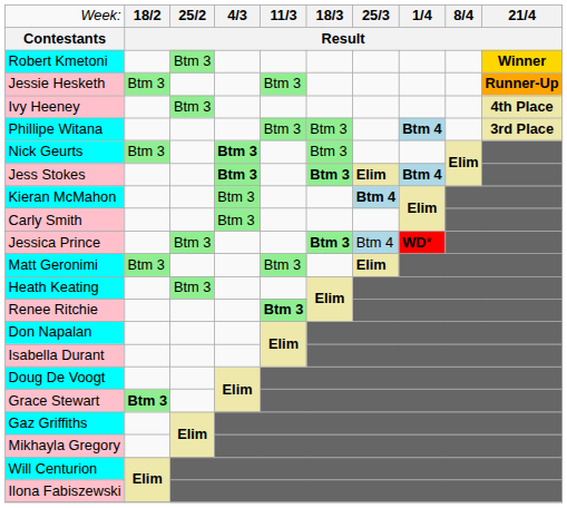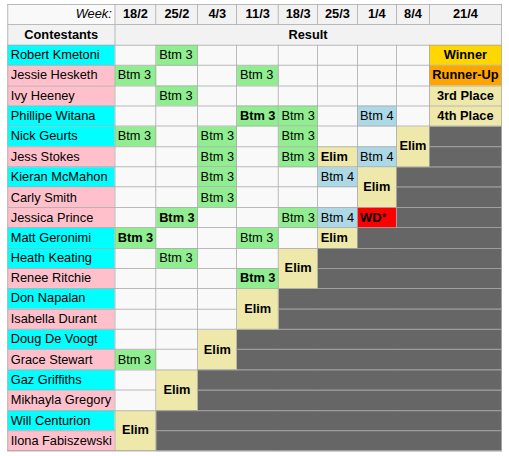 <table class="wikitable" style="margin:1em auto;">
 <tr>
 <td align="right"><em>Week:</em></td>
 <th>18/2</th>
 <th>25/2</th>
 <th>4/3</th>
 <th>11/3</th>
 <th>18/3</th>
 <th>25/3</th>
 <th>1/4</th>
 <th>8/4</th>
 <th>21/4</th>
 </tr>
 <tr>
 <th>Contestants</th>
 <th colspan="9" align="center">Result</th>
 </tr>
 <tr>
 <td bgcolor="cyan">Robert Kmetoni</td>
 <td></td>
 <td bgcolor="lightgreen">Btm 3</td>
 <td></td>
 <td></td>
 <td></td>
 <td></td>
 <td></td>
 <td></td>
 <td rowspan="1" bgcolor="gold" align="center"><strong>Winner</strong></td>
 </tr>
 <tr>
 <td bgcolor="pink">Jessie Hesketh</td>
 <td bgcolor="lightgreen">Btm 3</td>
 <td></td>
 <td></td>
 <td bgcolor="lightgreen">Btm 3</td>
 <td></td>
 <td></td>
 <td></td>
 <td></td>
 <td rowspan="1" bgcolor="orange" align="center"><strong>Runner-Up</strong></td>
 </tr>
 <tr>
 <td bgcolor="pink">Ivy Heeney</td>
 <td></td>
 <td bgcolor="lightgreen">Btm 3</td>
 <td></td>
 <td></td>
 <td></td>
 <td></td>
 <td></td>
 <td></td>
-<td rowspan="1" bgcolor="palegoldenrod" align="center"><strong>4th Place</strong></td>
+<td rowspan="1" bgcolor="palegoldenrod" align="center"><strong>3rd Place</strong></td>
 </tr>
 <tr>
 <td bgcolor="cyan">Phillipe Witana</td>
 <td></td>
 <td></td>
 <td></td>
-<td bgcolor="lightgreen">Btm 3</td>
+<td bgcolor="lightgreen"><strong>Btm 3</strong></td>
 <td bgcolor="lightgreen">Btm 3</td>
 <td></td>
-<td bgcolor="lightblue"><strong>Btm 4</strong></td>
+<td bgcolor="lightblue">Btm 4</td>
 <td></td>
-<td rowspan="1" bgcolor="palegoldenrod" align="center"><strong>3rd Place</strong></td>
+<td rowspan="1" bgcolor="palegoldenrod" align="center"><strong>4th Place</strong></td>
 </tr>
 <tr>
 <td bgcolor="cyan">Nick Geurts</td>
 <td bgcolor="lightgreen">Btm 3</td>
 <td></td>
-<td bgcolor="lightgreen"><strong>Btm 3</strong></td>
+<td bgcolor="lightgreen">Btm 3</td>
 <td></td>
 <td bgcolor="lightgreen">Btm 3</td>
 <td></td>
 <td></td>
 <td rowspan="2" bgcolor="palegoldenrod" align="center"><strong>Elim</strong></td>
 <td colspan="2" bgcolor="666666"></td>
 </tr>
 <tr>
 <td bgcolor="pink">Jess Stokes</td>
 <td></td>
 <td></td>
-<td bgcolor="lightgreen"><strong>Btm 3</strong></td>
+<td bgcolor="lightgreen">Btm 3</td>
 <td></td>
-<td bgcolor="lightgreen"><strong>Btm 3</strong></td>
+<td bgcolor="lightgreen">Btm 3</td>
 <td rowspan="1" bgcolor="palegoldenrod"><strong>Elim</strong></td>
-<td bgcolor="lightblue"><strong>Btm 4</strong></td>
+<td bgcolor="lightblue">Btm 4</td>
 <td colspan="2" bgcolor="666666"></td>
 </tr>
 <tr>
 <td bgcolor="cyan">Kieran McMahon</td>
 <td></td>
 <td></td>
 <td bgcolor="lightgreen">Btm 3</td>
 <td></td>
 <td></td>
-<td bgcolor="lightblue"><strong>Btm 4</strong></td>
+<td bgcolor="lightblue">Btm 4</td>
 <td rowspan="2" bgcolor="palegoldenrod" align="center"><strong>Elim</strong></td>
 <td colspan="2" bgcolor="666666"></td>
 </tr>
 <tr>
 <td bgcolor="pink">Carly Smith</td>
 <td></td>
 <td></td>
 <td bgcolor="lightgreen">Btm 3</td>
 <td></td>
 <td></td>
 <td></td>
 <td colspan="2" bgcolor="666666"></td>
 </tr>
 <tr>
 <td bgcolor="pink">Jessica Prince</td>
 <td></td>
-<td bgcolor="lightgreen">Btm 3</td>
+<td bgcolor="lightgreen"><strong>Btm 3</strong></td>
 <td></td>
 <td></td>
-<td bgcolor="lightgreen"><strong>Btm 3</strong></td>
+<td bgcolor="lightgreen">Btm 3</td>
 <td bgcolor="lightblue">Btm 4</td>
 <td bgcolor="red"><strong>WD</strong>*</td>
 <td colspan="8" bgcolor="666666"></td>
 </tr>
 <tr>
 <td bgcolor="cyan">Matt Geronimi</td>
-<td bgcolor="lightgreen">Btm 3</td>
+<td bgcolor="lightgreen"><strong>Btm 3</strong></td>
 <td></td>
 <td></td>
 <td bgcolor="lightgreen">Btm 3</td>
 <td></td>
 <td rowspan="1" bgcolor="palegoldenrod"><strong>Elim</strong></td>
 <td colspan="8" bgcolor="666666"></td>
 </tr>
 <tr>
 <td bgcolor="cyan">Heath Keating</td>
 <td></td>
 <td bgcolor="lightgreen">Btm 3</td>
 <td></td>
 <td></td>
 <td rowspan="2" bgcolor="palegoldenrod" align="center"><strong>Elim</strong></td>
 <td colspan="8" bgcolor="666666"></td>
 </tr>
 <tr>
 <td bgcolor="pink">Renee Ritchie</td>
 <td></td>
 <td></td>
 <td></td>
 <td bgcolor="lightgreen"><strong>Btm 3</strong></td>
 <td colspan="8" bgcolor="666666"></td>
 </tr>
 <tr>
 <td bgcolor="cyan">Don Napalan</td>
 <td></td>
 <td></td>
 <td></td>
 <td rowspan="2" bgcolor="palegoldenrod" align="center"><strong>Elim</strong></td>
 <td colspan="8" bgcolor="666666"></td>
 </tr>
 <tr>
 <td bgcolor="pink">Isabella Durant</td>
 <td></td>
 <td></td>
 <td></td>
 <td colspan="7" bgcolor="666666"></td>
 </tr>
 <tr>
 <td bgcolor="cyan">Doug De Voogt</td>
 <td></td>
 <td></td>
 <td rowspan="2" bgcolor="palegoldenrod" align="center"><strong>Elim</strong></td>
 <td colspan="8" bgcolor="666666"></td>
 </tr>
 <tr>
 <td bgcolor="pink">Grace Stewart</td>
-<td bgcolor="lightgreen"><strong>Btm 3</strong></td>
+<td bgcolor="lightgreen">Btm 3</td>
 <td></td>
 <td colspan="8" bgcolor="666666"></td>
 </tr>
 <tr>
 <td bgcolor="cyan">Gaz Griffiths</td>
 <td></td>
 <td rowspan="2" bgcolor="palegoldenrod" align="center"><strong>Elim</strong></td>
 <td colspan="8" bgcolor="666666"></td>
 </tr>
 <tr>
 <td bgcolor="pink">Mikhayla Gregory</td>
 <td></td>
 <td colspan="8" bgcolor="666666"></td>
 </tr>
 <tr>
 <td bgcolor="cyan">Will Centurion</td>
 <td rowspan="2" bgcolor="palegoldenrod" align="center"><strong>Elim</strong></td>
 <td colspan="8" bgcolor="666666"></td>
 </tr>
 <tr>
 <td bgcolor="pink">Ilona Fabiszewski</td>
 <td colspan="8" bgcolor="666666"></td>
 </tr>
 <tr>
 </tr>
 </table>
